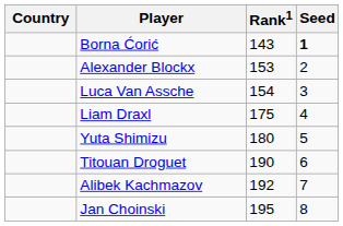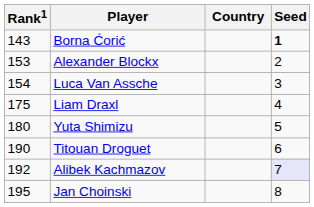 <table class="sortable wikitable">
 <tr>
+<th>Rank<sup>1</sup></th>
+<th width="175">Player</th>
 <th width="70">Country</th>
-<th width="175">Player</th>
-<th>Rank<sup>1</sup></th>
 <th>Seed</th>
 </tr>
 <tr>
+<td>143</td>
+<td><a href='#'>Borna Ćorić</a></td>
 <td></td>
-<td><a href='#'>Borna Ćorić</a></td>
-<td>143</td>
 <td><strong>1</strong></td>
 </tr>
 <tr>
+<td>153</td>
+<td><a href='#'>Alexander Blockx</a></td>
 <td></td>
-<td><a href='#'>Alexander Blockx</a></td>
-<td>153</td>
 <td>2</td>
 </tr>
 <tr>
+<td>154</td>
+<td><a href='#'>Luca Van Assche</a></td>
 <td></td>
-<td><a href='#'>Luca Van Assche</a></td>
-<td>154</td>
 <td>3</td>
 </tr>
 <tr>
+<td>175</td>
+<td><a href='#'>Liam Draxl</a></td>
 <td></td>
-<td><a href='#'>Liam Draxl</a></td>
-<td>175</td>
 <td>4</td>
 </tr>
 <tr>
+<td>180</td>
+<td><a href='#'>Yuta Shimizu</a></td>
 <td></td>
-<td><a href='#'>Yuta Shimizu</a></td>
-<td>180</td>
 <td>5</td>
 </tr>
 <tr>
+<td>190</td>
+<td><a href='#'>Titouan Droguet</a></td>
 <td></td>
-<td><a href='#'>Titouan Droguet</a></td>
-<td>190</td>
 <td>6</td>
 </tr>
 <tr>
+<td>192</td>
+<td><a href='#'>Alibek Kachmazov</a></td>
 <td></td>
-<td><a href='#'>Alibek Kachmazov</a></td>
-<td>192</td>
-<td>7</td>
+<td style="background: lavender;">7</td>
 </tr>
 <tr>
+<td>195</td>
+<td><a href='#'>Jan Choinski</a></td>
 <td></td>
-<td><a href='#'>Jan Choinski</a></td>
-<td>195</td>
 <td>8</td>
 </tr>
 </table>
